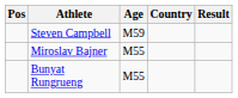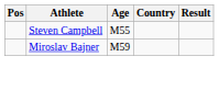 <table class="wikitable"  style="text-align:center; width:50%;">
 <tr>
 <th>Pos</th>
 <th>Athlete</th>
 <th>Age</th>
 <th>Country</th>
 <th>Result</th>
 </tr>
 <tr>
 <td align=center></td>
 <td align=left><a href='#'>Steven Campbell</a></td>
-<td align=left>M59</td>
+<td align=left>M55</td>
 <td align=left></td>
 <td></td>
 </tr>
 <tr>
 <td align=center></td>
 <td align=left><a href='#'>Miroslav Bajner</a></td>
-<td align=left>M55</td>
-<td align=left></td>
-<td></td>
-</tr>
-<tr>
-<td align=center></td>
-<td align=left><a href='#'>Bunyat Rungrueng</a></td>
-<td align=left>M55</td>
+<td align=left>M59</td>
 <td align=left></td>
 <td></td>
 </tr>
 </table>
